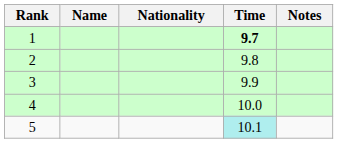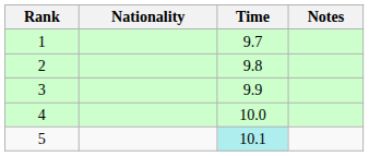 <table class="wikitable sortable" style="text-align:center; width: 60%">
 <tr>
 <th>Rank</th>
-<th>Name</th>
 <th>Nationality</th>
 <th>Time</th>
 <th>Notes</th>
 </tr>
 <tr bgcolor=ccffcc>
 <td>1</td>
 <td align=left></td>
-<td align=left></td>
-<td><strong>9.7</strong></td>
+<td>9.7</td>
 <td></td>
 </tr>
 <tr bgcolor=ccffcc>
 <td>2</td>
-<td align=left></td>
 <td align=left></td>
 <td>9.8</td>
 <td></td>
 </tr>
 <tr bgcolor=ccffcc>
 <td>3</td>
 <td align=left></td>
-<td align=left></td>
 <td>9.9</td>
 <td></td>
 </tr>
 <tr bgcolor=ccffcc>
 <td>4</td>
-<td align=left></td>
 <td align=left></td>
 <td>10.0</td>
 <td></td>
 </tr>
 <tr>
 <td>5</td>
 <td align=left></td>
-<td align=left></td>
 <td style="background: paleturquoise;">10.1</td>
 <td></td>
 </tr>
 </table>
